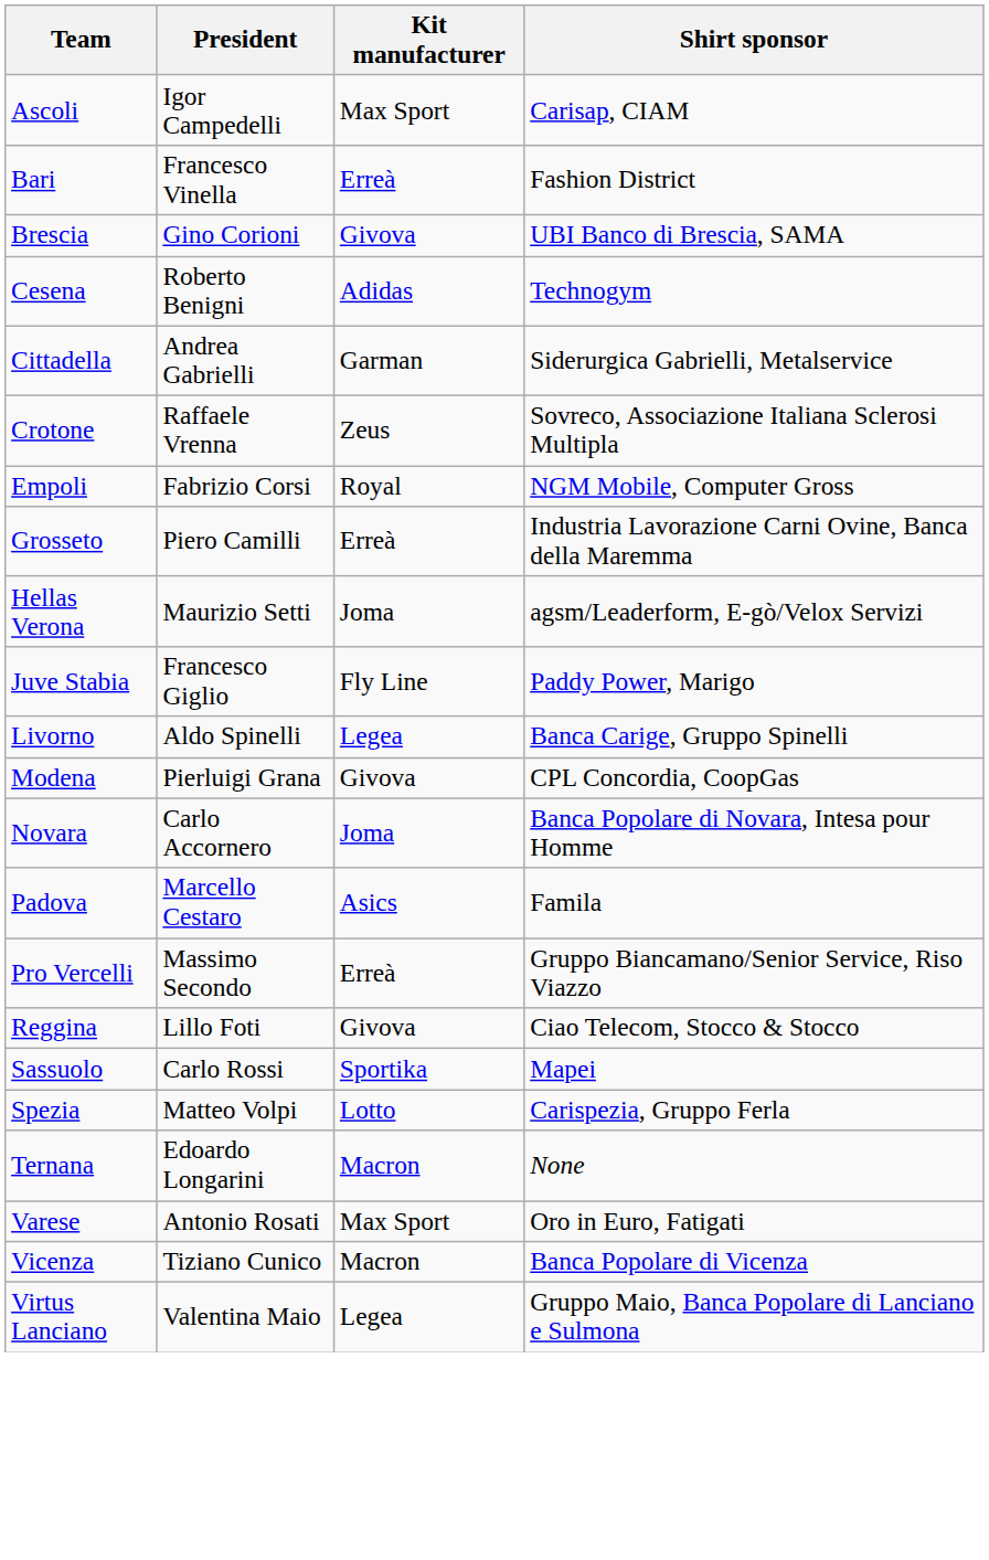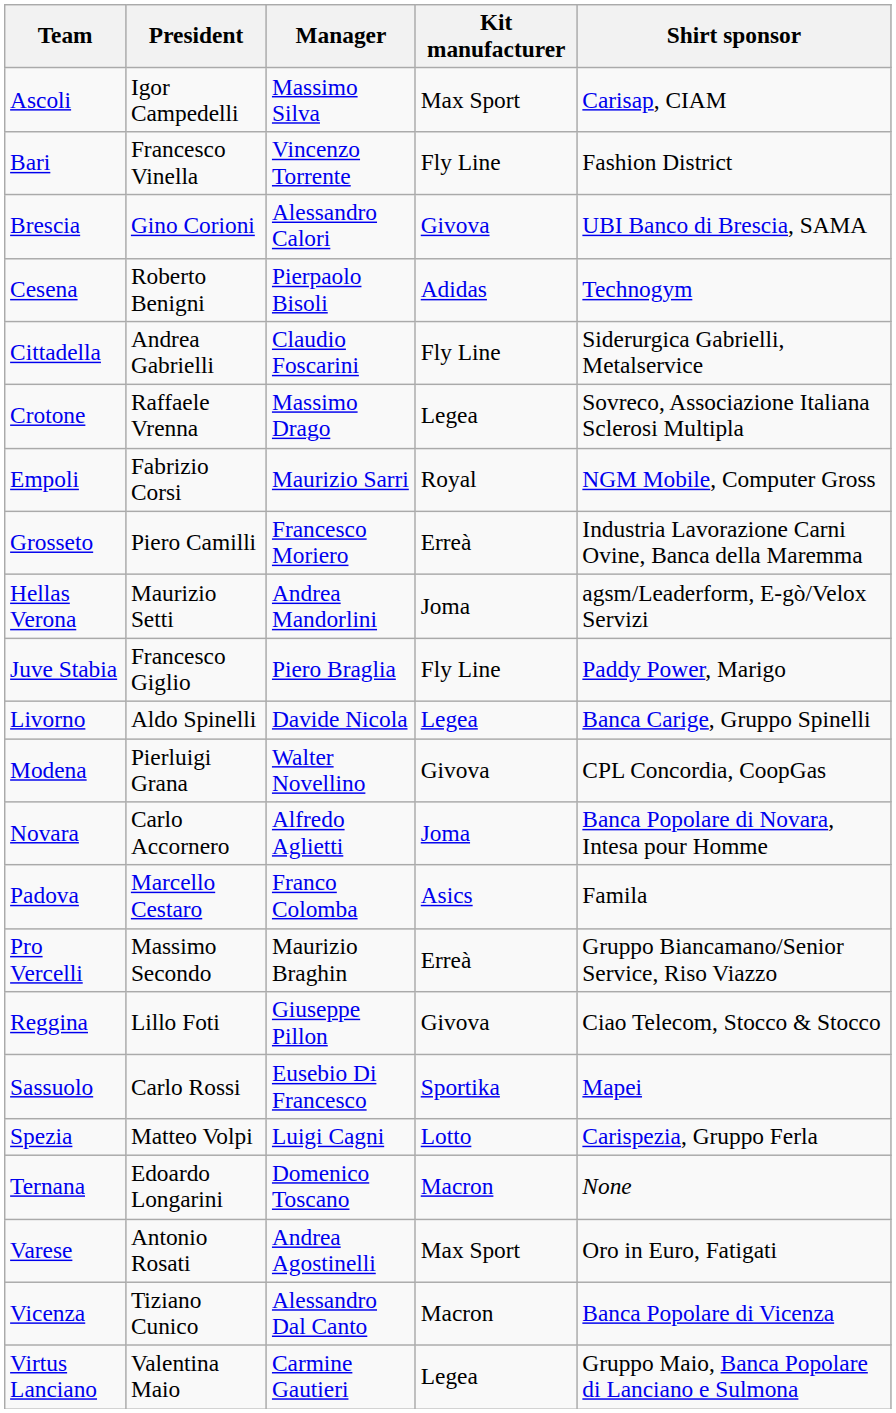 <table class="wikitable sortable">
 <tr>
 <th>Team</th>
 <th>President</th>
+<th>Manager</th>
 <th>Kit manufacturer</th>
 <th>Shirt sponsor</th>
 </tr>
 <tr>
 <td><a href='#'>Ascoli</a></td>
 <td> Igor Campedelli</td>
+<td> <a href='#'>Massimo Silva</a></td>
 <td>Max Sport</td>
 <td><a href='#'>Carisap</a>, CIAM</td>
 </tr>
 <tr>
 <td><a href='#'>Bari</a></td>
 <td> Francesco Vinella</td>
-<td><a href='#'>Erreà</a></td>
+<td> <a href='#'>Vincenzo Torrente</a></td>
+<td>Fly Line</td>
 <td>Fashion District</td>
 </tr>
 <tr>
 <td><a href='#'>Brescia</a></td>
 <td> <a href='#'>Gino Corioni</a></td>
+<td> <a href='#'>Alessandro Calori</a></td>
 <td><a href='#'>Givova</a></td>
 <td><a href='#'>UBI Banco di Brescia</a>, SAMA</td>
 </tr>
 <tr>
 <td><a href='#'>Cesena</a></td>
 <td> Roberto Benigni</td>
+<td> <a href='#'>Pierpaolo Bisoli</a></td>
 <td><a href='#'>Adidas</a></td>
 <td><a href='#'>Technogym</a></td>
 </tr>
 <tr>
 <td><a href='#'>Cittadella</a></td>
 <td> Andrea Gabrielli</td>
-<td>Garman</td>
+<td> <a href='#'>Claudio Foscarini</a></td>
+<td>Fly Line</td>
 <td>Siderurgica Gabrielli, Metalservice</td>
 </tr>
 <tr>
 <td><a href='#'>Crotone</a></td>
 <td> Raffaele Vrenna</td>
-<td>Zeus</td>
+<td> <a href='#'>Massimo Drago</a></td>
+<td>Legea</td>
 <td>Sovreco, Associazione Italiana Sclerosi Multipla</td>
 </tr>
 <tr>
 <td><a href='#'>Empoli</a></td>
 <td> Fabrizio Corsi</td>
+<td> <a href='#'>Maurizio Sarri</a></td>
 <td>Royal</td>
 <td><a href='#'>NGM Mobile</a>, Computer Gross</td>
 </tr>
 <tr>
 <td><a href='#'>Grosseto</a></td>
 <td> Piero Camilli</td>
+<td> <a href='#'>Francesco Moriero</a></td>
 <td>Erreà</td>
 <td>Industria Lavorazione Carni Ovine, Banca della Maremma</td>
 </tr>
 <tr>
 <td><a href='#'>Hellas Verona</a></td>
 <td> Maurizio Setti</td>
+<td> <a href='#'>Andrea Mandorlini</a></td>
 <td>Joma</td>
 <td>agsm/Leaderform, E-gò/Velox Servizi</td>
 </tr>
 <tr>
 <td><a href='#'>Juve Stabia</a></td>
 <td> Francesco Giglio</td>
+<td> <a href='#'>Piero Braglia</a></td>
 <td>Fly Line</td>
 <td><a href='#'>Paddy Power</a>, Marigo</td>
 </tr>
 <tr>
 <td><a href='#'>Livorno</a></td>
 <td> Aldo Spinelli</td>
+<td> <a href='#'>Davide Nicola</a></td>
 <td><a href='#'>Legea</a></td>
 <td><a href='#'>Banca Carige</a>, Gruppo Spinelli</td>
 </tr>
 <tr>
 <td><a href='#'>Modena</a></td>
 <td> Pierluigi Grana</td>
+<td> <a href='#'>Walter Novellino</a></td>
 <td>Givova</td>
 <td>CPL Concordia, CoopGas</td>
 </tr>
 <tr>
 <td><a href='#'>Novara</a></td>
 <td> Carlo Accornero</td>
+<td> <a href='#'>Alfredo Aglietti</a></td>
 <td><a href='#'>Joma</a></td>
 <td><a href='#'>Banca Popolare di Novara</a>, Intesa pour Homme</td>
 </tr>
 <tr>
 <td><a href='#'>Padova</a></td>
 <td> <a href='#'>Marcello Cestaro</a></td>
+<td> <a href='#'>Franco Colomba</a></td>
 <td><a href='#'>Asics</a></td>
 <td>Famila</td>
 </tr>
 <tr>
 <td><a href='#'>Pro Vercelli</a></td>
 <td> Massimo Secondo</td>
+<td> Maurizio Braghin</td>
 <td>Erreà</td>
 <td>Gruppo Biancamano/Senior Service, Riso Viazzo</td>
 </tr>
 <tr>
 <td><a href='#'>Reggina</a></td>
 <td> Lillo Foti</td>
+<td> <a href='#'>Giuseppe Pillon</a></td>
 <td>Givova</td>
 <td>Ciao Telecom, Stocco & Stocco</td>
 </tr>
 <tr>
 <td><a href='#'>Sassuolo</a></td>
 <td> Carlo Rossi</td>
+<td> <a href='#'>Eusebio Di Francesco</a></td>
 <td><a href='#'>Sportika</a></td>
 <td><a href='#'>Mapei</a></td>
 </tr>
 <tr>
 <td><a href='#'>Spezia</a></td>
 <td> Matteo Volpi</td>
+<td> <a href='#'>Luigi Cagni</a></td>
 <td><a href='#'>Lotto</a></td>
 <td><a href='#'>Carispezia</a>, Gruppo Ferla</td>
 </tr>
 <tr>
 <td><a href='#'>Ternana</a></td>
 <td> Edoardo Longarini</td>
+<td> <a href='#'>Domenico Toscano</a></td>
 <td><a href='#'>Macron</a></td>
 <td><em>None</em></td>
 </tr>
 <tr>
 <td><a href='#'>Varese</a></td>
 <td> Antonio Rosati</td>
+<td> <a href='#'>Andrea Agostinelli</a></td>
 <td>Max Sport</td>
 <td>Oro in Euro, Fatigati</td>
 </tr>
 <tr>
 <td><a href='#'>Vicenza</a></td>
 <td> Tiziano Cunico</td>
+<td> <a href='#'>Alessandro Dal Canto</a></td>
 <td>Macron</td>
 <td><a href='#'>Banca Popolare di Vicenza</a></td>
 </tr>
 <tr>
 <td><a href='#'>Virtus Lanciano</a></td>
 <td> Valentina Maio</td>
+<td> <a href='#'>Carmine Gautieri</a></td>
 <td>Legea</td>
 <td>Gruppo Maio, <a href='#'>Banca Popolare di Lanciano e Sulmona</a></td>
 </tr>
 </table>
